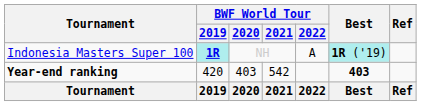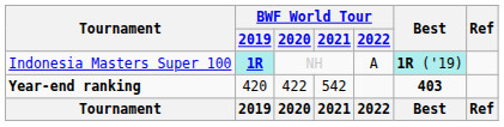 <table style='font-size: 90%; text-align:center;' class='wikitable'>
 <tr>
 <th rowspan="2">Tournament</th>
 <th colspan="4"><a href='#'>BWF World Tour</a></th>
 <th rowspan="2">Best</th>
 <th rowspan="2">Ref</th>
 </tr>
 <tr>
 <th><a href='#'>2019</a></th>
 <th><a href='#'>2020</a></th>
 <th><a href='#'>2021</a></th>
 <th><a href='#'>2022</a></th>
 </tr>
 <tr>
 <td align=left><a href='#'>Indonesia Masters Super 100</a></td>
 <td bgcolor=AFEEEE><strong><a href='#'>1R</a></strong></td>
 <td colspan="2" style=color:#ccc>NH</td>
 <td>A</td>
 <td bgcolor=AFEEEE><strong>1R</strong> ('19)</td>
 </tr>
 <tr>
 <td align=left><strong>Year-end ranking</strong></td>
 <td>420</td>
-<td>403</td>
+<td>422</td>
 <td>542</td>
 <td></td>
 <td><strong>403</strong></td>
 <td></td>
 </tr>
 <tr>
 <th>Tournament</th>
 <th>2019</th>
 <th>2020</th>
 <th>2021</th>
 <th>2022</th>
 <th>Best</th>
 <th>Ref</th>
 </tr>
 </table>
